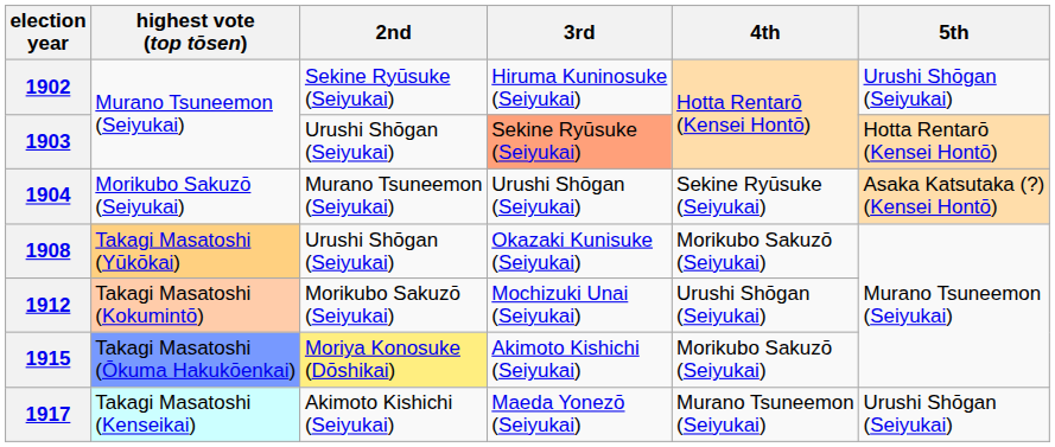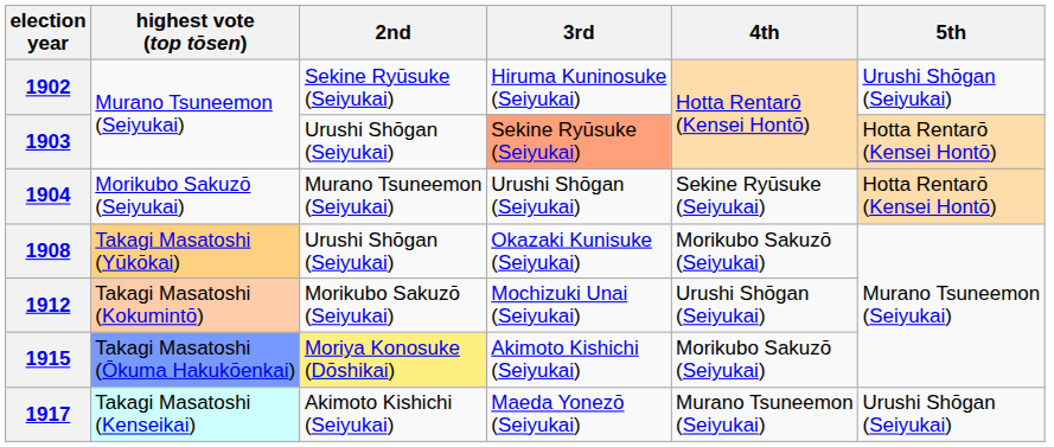 <table class="wikitable" border="1">
 <tr>
 <th>election<br>year</th>
 <th>highest vote<br>(<em>top tōsen</em>)</th>
 <th>2nd</th>
 <th>3rd</th>
 <th>4th</th>
 <th>5th</th>
 </tr>
 <tr>
 <th><a href='#'>1902</a></th>
 <td rowspan="2" ><a href='#'>Murano Tsuneemon</a><br> (<a href='#'>Seiyukai</a>)</td>
 <td><a href='#'>Sekine Ryūsuke</a><br> (<a href='#'>Seiyukai</a>)</td>
 <td><a href='#'>Hiruma Kuninosuke</a><br> (<a href='#'>Seiyukai</a>)</td>
 <td rowspan="2" bgcolor="#FFDDAA"><a href='#'>Hotta Rentarō</a><br> (<a href='#'>Kensei Hontō</a>)</td>
 <td><a href='#'>Urushi Shōgan</a><br> (<a href='#'>Seiyukai</a>)</td>
 </tr>
 <tr>
 <th><a href='#'>1903</a></th>
 <td>Urushi Shōgan<br>(<a href='#'>Seiyukai</a>)</td>
 <td style="background: lightsalmon;">Sekine Ryūsuke<br>(<a href='#'>Seiyukai</a>)</td>
 <td bgcolor="#FFDDAA">Hotta Rentarō<br> (<a href='#'>Kensei Hontō</a>)</td>
 </tr>
 <tr>
 <th><a href='#'>1904</a></th>
 <td><a href='#'>Morikubo Sakuzō</a><br>(<a href='#'>Seiyukai</a>)</td>
 <td>Murano Tsuneemon<br> (<a href='#'>Seiyukai</a>)</td>
 <td>Urushi Shōgan<br>(<a href='#'>Seiyukai</a>)</td>
 <td>Sekine Ryūsuke<br>(<a href='#'>Seiyukai</a>)</td>
-<td bgcolor="#FFDDAA">Asaka Katsutaka (?)<br>(<a href='#'>Kensei Hontō</a>)</td>
+<td bgcolor="#FFDDAA">Hotta Rentarō<br> (<a href='#'>Kensei Hontō</a>)</td>
 </tr>
 <tr>
 <th><a href='#'>1908</a></th>
 <td bgcolor="#FFD080"><a href='#'>Takagi Masatoshi</a><br> (<a href='#'>Yūkōkai</a>)</td>
 <td>Urushi Shōgan<br>(<a href='#'>Seiyukai</a>)</td>
 <td><a href='#'>Okazaki Kunisuke</a><br>(<a href='#'>Seiyukai</a>)</td>
 <td>Morikubo Sakuzō<br>(<a href='#'>Seiyukai</a>)</td>
 <td rowspan="3" >Murano Tsuneemon<br> (<a href='#'>Seiyukai</a>)</td>
 </tr>
 <tr>
 <th><a href='#'>1912</a></th>
 <td bgcolor="#FFCCAA">Takagi Masatoshi<br>(<a href='#'>Kokumintō</a>)</td>
 <td>Morikubo Sakuzō<br>(<a href='#'>Seiyukai</a>)</td>
 <td><a href='#'>Mochizuki Unai</a><br>(<a href='#'>Seiyukai</a>)</td>
 <td>Urushi Shōgan<br>(<a href='#'>Seiyukai</a>)</td>
 </tr>
 <tr>
 <th><a href='#'>1915</a></th>
 <td bgcolor="#7799FF">Takagi Masatoshi<br>(<a href='#'>Ōkuma Hakukōenkai</a>)</td>
 <td bgcolor="#FFEE80"><a href='#'>Moriya Konosuke</a><br>(<a href='#'>Dōshikai</a>)</td>
 <td><a href='#'>Akimoto Kishichi</a><br>(<a href='#'>Seiyukai</a>)</td>
 <td>Morikubo Sakuzō<br>(<a href='#'>Seiyukai</a>)</td>
 </tr>
 <tr>
 <th><a href='#'>1917</a></th>
 <td bgcolor="#CCFFFF">Takagi Masatoshi<br> (<a href='#'>Kenseikai</a>)</td>
 <td>Akimoto Kishichi<br>(<a href='#'>Seiyukai</a>)</td>
 <td><a href='#'>Maeda Yonezō</a><br>(<a href='#'>Seiyukai</a>)</td>
 <td>Murano Tsuneemon<br> (<a href='#'>Seiyukai</a>)</td>
 <td>Urushi Shōgan<br>(<a href='#'>Seiyukai</a>)</td>
 </tr>
 </table>
